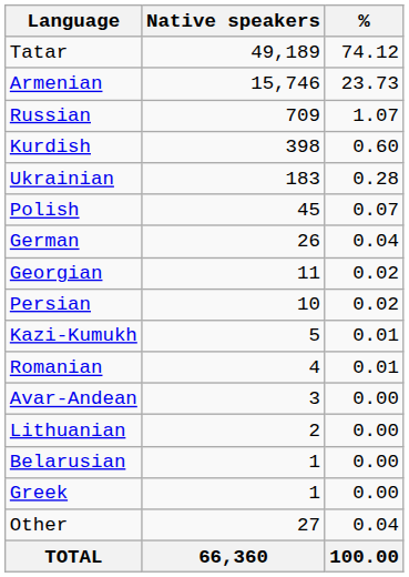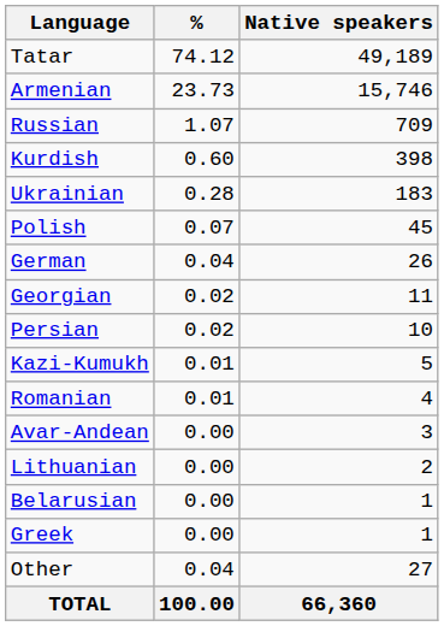 <table class="wikitable sortable">
 <tr>
 <th>Language</th>
+<th>%</th>
 <th>Native speakers</th>
-<th>%</th>
 </tr>
 <tr>
 <td>Tatar</td>
+<td align="right">74.12</td>
 <td align="right">49,189</td>
-<td align="right">74.12</td>
 </tr>
 <tr>
 <td><a href='#'>Armenian</a></td>
+<td align="right">23.73</td>
 <td align="right">15,746</td>
-<td align="right">23.73</td>
 </tr>
 <tr>
 <td><a href='#'>Russian</a></td>
+<td align="right">1.07</td>
 <td align="right">709</td>
-<td align="right">1.07</td>
 </tr>
 <tr>
 <td><a href='#'>Kurdish</a></td>
+<td align="right">0.60</td>
 <td align="right">398</td>
-<td align="right">0.60</td>
 </tr>
 <tr>
 <td><a href='#'>Ukrainian</a></td>
+<td align="right">0.28</td>
 <td align="right">183</td>
-<td align="right">0.28</td>
 </tr>
 <tr>
 <td><a href='#'>Polish</a></td>
+<td align="right">0.07</td>
 <td align="right">45</td>
-<td align="right">0.07</td>
 </tr>
 <tr>
 <td><a href='#'>German</a></td>
+<td align="right">0.04</td>
 <td align="right">26</td>
-<td align="right">0.04</td>
 </tr>
 <tr>
 <td><a href='#'>Georgian</a></td>
+<td align="right">0.02</td>
 <td align="right">11</td>
-<td align="right">0.02</td>
 </tr>
 <tr>
 <td><a href='#'>Persian</a></td>
+<td align="right">0.02</td>
 <td align="right">10</td>
-<td align="right">0.02</td>
 </tr>
 <tr>
 <td><a href='#'>Kazi-Kumukh</a></td>
+<td align="right">0.01</td>
 <td align="right">5</td>
-<td align="right">0.01</td>
 </tr>
 <tr>
 <td><a href='#'>Romanian</a></td>
+<td align="right">0.01</td>
 <td align="right">4</td>
-<td align="right">0.01</td>
 </tr>
 <tr>
 <td><a href='#'>Avar-Andean</a></td>
+<td align="right">0.00</td>
 <td align="right">3</td>
-<td align="right">0.00</td>
 </tr>
 <tr>
 <td><a href='#'>Lithuanian</a></td>
+<td align="right">0.00</td>
 <td align="right">2</td>
-<td align="right">0.00</td>
 </tr>
 <tr>
 <td><a href='#'>Belarusian</a></td>
+<td align="right">0.00</td>
 <td align="right">1</td>
-<td align="right">0.00</td>
 </tr>
 <tr>
 <td><a href='#'>Greek</a></td>
+<td align="right">0.00</td>
 <td align="right">1</td>
-<td align="right">0.00</td>
 </tr>
 <tr>
 <td>Other</td>
+<td align="right">0.04</td>
 <td align="right">27</td>
-<td align="right">0.04</td>
 </tr>
 <tr>
 <th>TOTAL</th>
+<th>100.00</th>
 <th>66,360</th>
-<th>100.00</th>
 </tr>
 </table>
